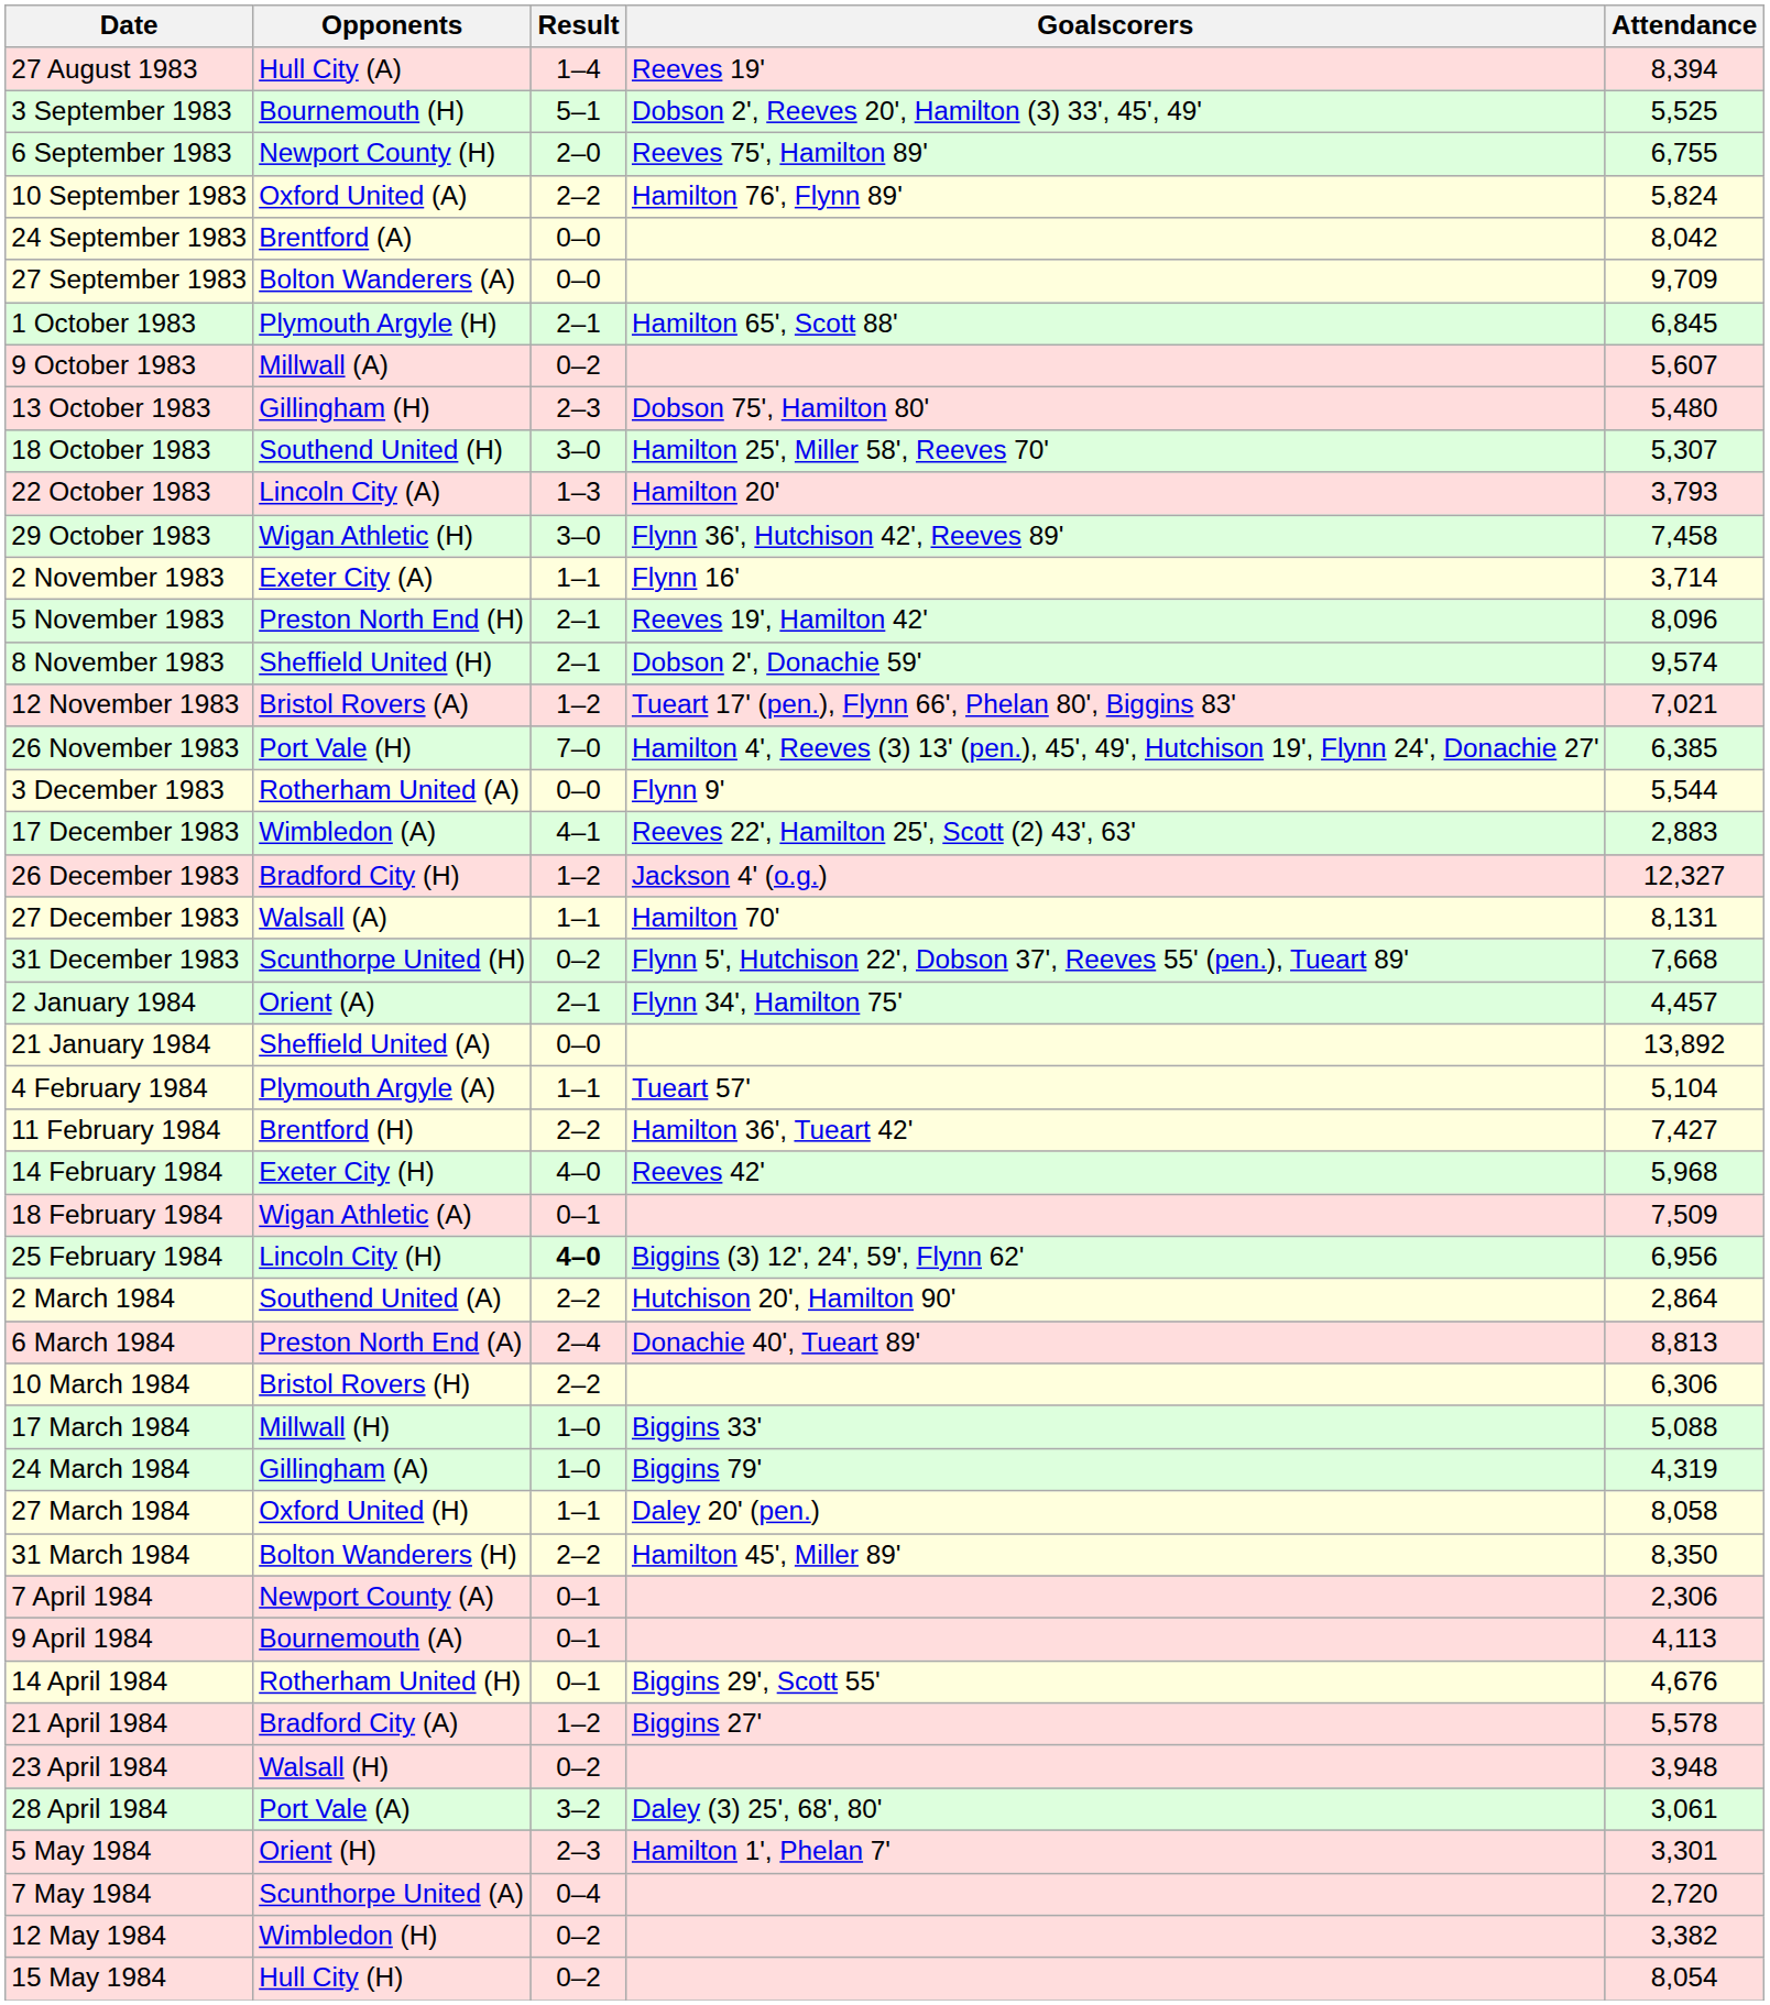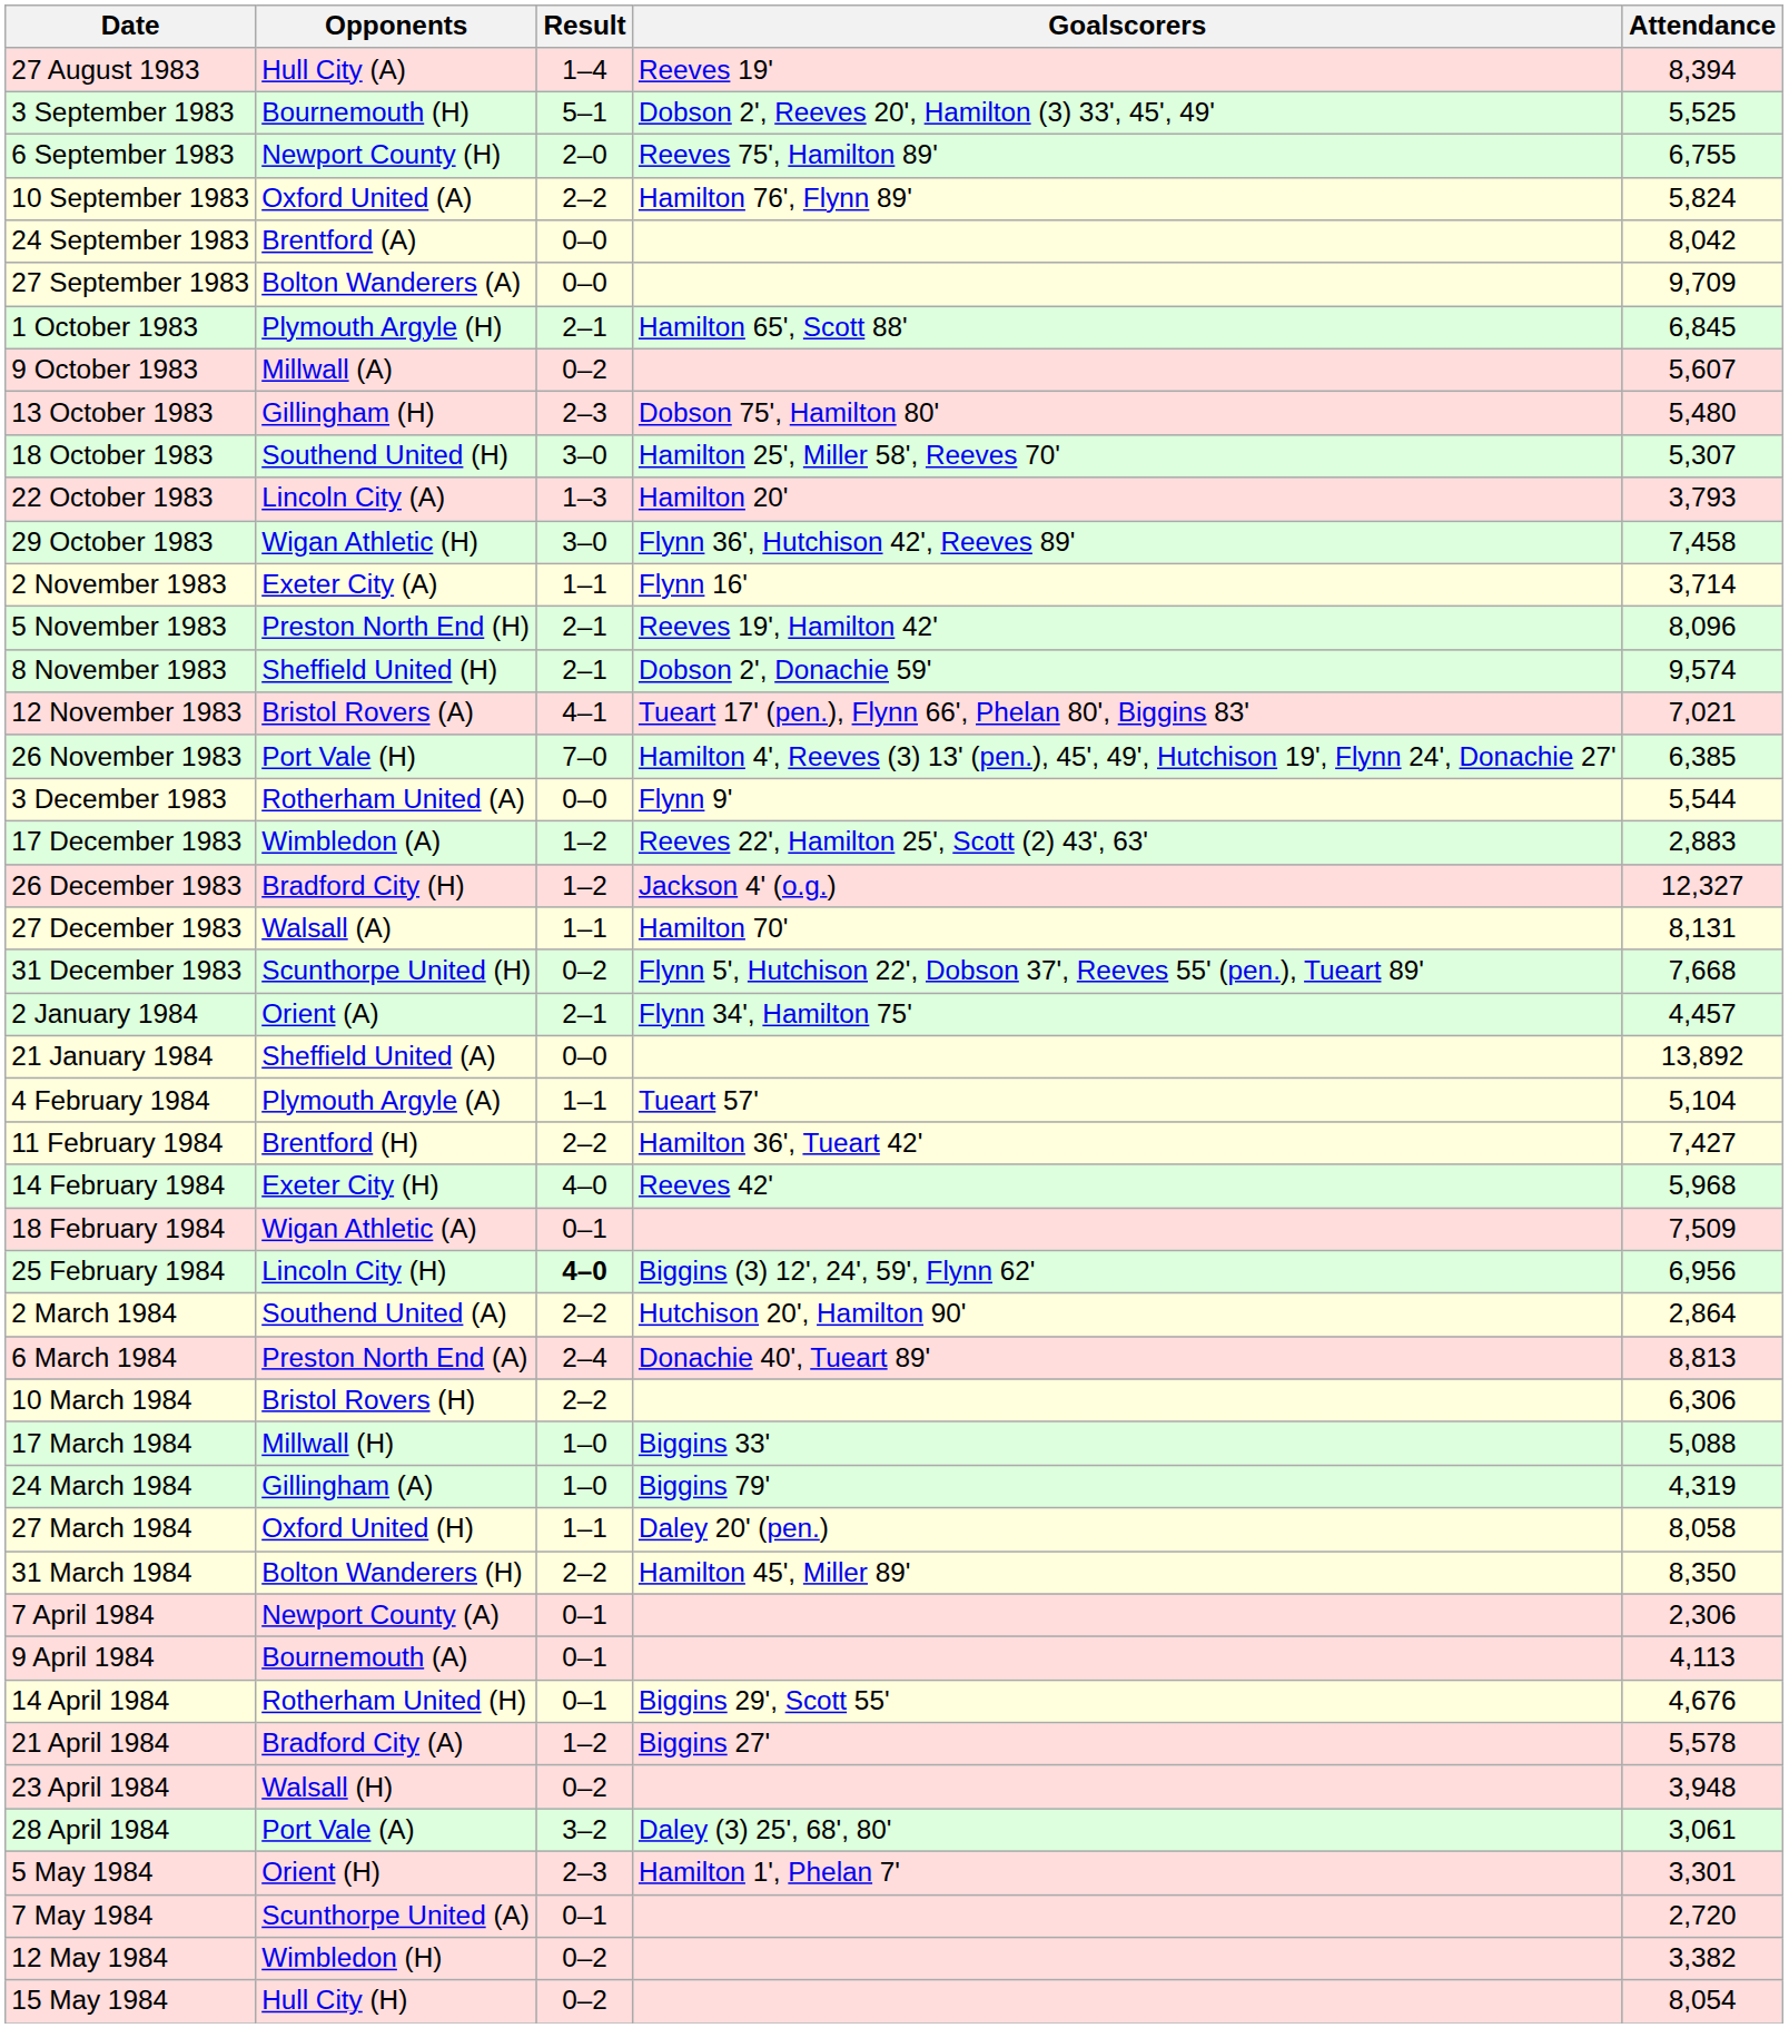 <table class="wikitable">
 <tr>
 <th>Date</th>
 <th>Opponents</th>
 <th>Result</th>
 <th>Goalscorers</th>
 <th>Attendance</th>
 </tr>
 <tr bgcolor="#ffdddd">
 <td>27 August 1983</td>
 <td><a href='#'>Hull City</a> (A)</td>
 <td align="center">1–4</td>
 <td><a href='#'>Reeves</a> 19'</td>
 <td align="center">8,394</td>
 </tr>
 <tr bgcolor="#ddffdd">
 <td>3 September 1983</td>
 <td><a href='#'>Bournemouth</a> (H)</td>
 <td align="center">5–1</td>
 <td><a href='#'>Dobson</a> 2', <a href='#'>Reeves</a> 20', <a href='#'>Hamilton</a> (3) 33', 45', 49'</td>
 <td align="center">5,525</td>
 </tr>
 <tr bgcolor="#ddffdd">
 <td>6 September 1983</td>
 <td><a href='#'>Newport County</a> (H)</td>
 <td align="center">2–0</td>
 <td><a href='#'>Reeves</a> 75', <a href='#'>Hamilton</a> 89'</td>
 <td align="center">6,755</td>
 </tr>
 <tr bgcolor="#ffffdd">
 <td>10 September 1983</td>
 <td><a href='#'>Oxford United</a> (A)</td>
 <td align="center">2–2</td>
 <td><a href='#'>Hamilton</a> 76', <a href='#'>Flynn</a> 89'</td>
 <td align="center">5,824</td>
 </tr>
 <tr bgcolor="#ffffdd">
 <td>24 September 1983</td>
 <td><a href='#'>Brentford</a> (A)</td>
 <td align="center">0–0</td>
 <td></td>
 <td align="center">8,042</td>
 </tr>
 <tr bgcolor="#ffffdd">
 <td>27 September 1983</td>
 <td><a href='#'>Bolton Wanderers</a> (A)</td>
 <td align="center">0–0</td>
 <td></td>
 <td align="center">9,709</td>
 </tr>
 <tr bgcolor="#ddffdd">
 <td>1 October 1983</td>
 <td><a href='#'>Plymouth Argyle</a> (H)</td>
 <td align="center">2–1</td>
 <td><a href='#'>Hamilton</a> 65', <a href='#'>Scott</a> 88'</td>
 <td align="center">6,845</td>
 </tr>
 <tr bgcolor="#ffdddd">
 <td>9 October 1983</td>
 <td><a href='#'>Millwall</a> (A)</td>
 <td align="center">0–2</td>
 <td></td>
 <td align="center">5,607</td>
 </tr>
 <tr bgcolor="#ffdddd">
 <td>13 October 1983</td>
 <td><a href='#'>Gillingham</a> (H)</td>
 <td align="center">2–3</td>
 <td><a href='#'>Dobson</a> 75', <a href='#'>Hamilton</a> 80'</td>
 <td align="center">5,480</td>
 </tr>
 <tr bgcolor="#ddffdd">
 <td>18 October 1983</td>
 <td><a href='#'>Southend United</a> (H)</td>
 <td align="center">3–0</td>
 <td><a href='#'>Hamilton</a> 25', <a href='#'>Miller</a> 58', <a href='#'>Reeves</a> 70'</td>
 <td align="center">5,307</td>
 </tr>
 <tr bgcolor="#ffdddd">
 <td>22 October 1983</td>
 <td><a href='#'>Lincoln City</a> (A)</td>
 <td align="center">1–3</td>
 <td><a href='#'>Hamilton</a> 20'</td>
 <td align="center">3,793</td>
 </tr>
 <tr bgcolor="#ddffdd">
 <td>29 October 1983</td>
 <td><a href='#'>Wigan Athletic</a> (H)</td>
 <td align="center">3–0</td>
 <td><a href='#'>Flynn</a> 36', <a href='#'>Hutchison</a> 42', <a href='#'>Reeves</a> 89'</td>
 <td align="center">7,458</td>
 </tr>
 <tr bgcolor="#ffffdd">
 <td>2 November 1983</td>
 <td><a href='#'>Exeter City</a> (A)</td>
 <td align="center">1–1</td>
 <td><a href='#'>Flynn</a> 16'</td>
 <td align="center">3,714</td>
 </tr>
 <tr bgcolor="#ddffdd">
 <td>5 November 1983</td>
 <td><a href='#'>Preston North End</a> (H)</td>
 <td align="center">2–1</td>
 <td><a href='#'>Reeves</a> 19', <a href='#'>Hamilton</a> 42'</td>
 <td align="center">8,096</td>
 </tr>
 <tr bgcolor="#ddffdd">
 <td>8 November 1983</td>
 <td><a href='#'>Sheffield United</a> (H)</td>
 <td align="center">2–1</td>
 <td><a href='#'>Dobson</a> 2', <a href='#'>Donachie</a> 59'</td>
 <td align="center">9,574</td>
 </tr>
 <tr bgcolor="#ffdddd">
 <td>12 November 1983</td>
 <td><a href='#'>Bristol Rovers</a> (A)</td>
-<td align="center">1–2</td>
+<td align="center">4–1</td>
 <td><a href='#'>Tueart</a> 17' (<a href='#'>pen.</a>), <a href='#'>Flynn</a> 66', <a href='#'>Phelan</a> 80', <a href='#'>Biggins</a> 83'</td>
 <td align="center">7,021</td>
 </tr>
 <tr bgcolor="#ddffdd">
 <td>26 November 1983</td>
 <td><a href='#'>Port Vale</a> (H)</td>
 <td align="center">7–0</td>
 <td><a href='#'>Hamilton</a> 4', <a href='#'>Reeves</a> (3) 13' (<a href='#'>pen.</a>), 45', 49', <a href='#'>Hutchison</a> 19', <a href='#'>Flynn</a> 24', <a href='#'>Donachie</a> 27'</td>
 <td align="center">6,385</td>
 </tr>
 <tr bgcolor="#ffffdd">
 <td>3 December 1983</td>
 <td><a href='#'>Rotherham United</a> (A)</td>
 <td align="center">0–0</td>
 <td><a href='#'>Flynn</a> 9'</td>
 <td align="center">5,544</td>
 </tr>
 <tr bgcolor="#ddffdd">
 <td>17 December 1983</td>
 <td><a href='#'>Wimbledon</a> (A)</td>
-<td align="center">4–1</td>
+<td align="center">1–2</td>
 <td><a href='#'>Reeves</a> 22', <a href='#'>Hamilton</a> 25', <a href='#'>Scott</a> (2) 43', 63'</td>
 <td align="center">2,883</td>
 </tr>
 <tr bgcolor="#ffdddd">
 <td>26 December 1983</td>
 <td><a href='#'>Bradford City</a> (H)</td>
 <td align="center">1–2</td>
 <td><a href='#'>Jackson</a> 4' (<a href='#'>o.g.</a>)</td>
 <td align="center">12,327</td>
 </tr>
 <tr bgcolor="#ffffdd">
 <td>27 December 1983</td>
 <td><a href='#'>Walsall</a> (A)</td>
 <td align="center">1–1</td>
 <td><a href='#'>Hamilton</a> 70'</td>
 <td align="center">8,131</td>
 </tr>
 <tr bgcolor="#ddffdd">
 <td>31 December 1983</td>
 <td><a href='#'>Scunthorpe United</a> (H)</td>
 <td align="center">0–2</td>
 <td><a href='#'>Flynn</a> 5', <a href='#'>Hutchison</a> 22', <a href='#'>Dobson</a> 37', <a href='#'>Reeves</a> 55' (<a href='#'>pen.</a>), <a href='#'>Tueart</a> 89'</td>
 <td align="center">7,668</td>
 </tr>
 <tr bgcolor="#ddffdd">
 <td>2 January 1984</td>
 <td><a href='#'>Orient</a> (A)</td>
 <td align="center">2–1</td>
 <td><a href='#'>Flynn</a> 34', <a href='#'>Hamilton</a> 75'</td>
 <td align="center">4,457</td>
 </tr>
 <tr bgcolor="#ffffdd">
 <td>21 January 1984</td>
 <td><a href='#'>Sheffield United</a> (A)</td>
 <td align="center">0–0</td>
 <td></td>
 <td align="center">13,892</td>
 </tr>
 <tr bgcolor="#ffffdd">
 <td>4 February 1984</td>
 <td><a href='#'>Plymouth Argyle</a> (A)</td>
 <td align="center">1–1</td>
 <td><a href='#'>Tueart</a> 57'</td>
 <td align="center">5,104</td>
 </tr>
 <tr bgcolor="#ffffdd">
 <td>11 February 1984</td>
 <td><a href='#'>Brentford</a> (H)</td>
 <td align="center">2–2</td>
 <td><a href='#'>Hamilton</a> 36', <a href='#'>Tueart</a> 42'</td>
 <td align="center">7,427</td>
 </tr>
 <tr bgcolor="#ddffdd">
 <td>14 February 1984</td>
 <td><a href='#'>Exeter City</a> (H)</td>
 <td align="center">4–0</td>
 <td><a href='#'>Reeves</a> 42'</td>
 <td align="center">5,968</td>
 </tr>
 <tr bgcolor="#ffdddd">
 <td>18 February 1984</td>
 <td><a href='#'>Wigan Athletic</a> (A)</td>
 <td align="center">0–1</td>
 <td></td>
 <td align="center">7,509</td>
 </tr>
 <tr bgcolor="#ddffdd">
 <td>25 February 1984</td>
 <td><a href='#'>Lincoln City</a> (H)</td>
 <td align="center"><strong>4–0</strong></td>
 <td><a href='#'>Biggins</a> (3) 12', 24', 59', <a href='#'>Flynn</a> 62'</td>
 <td align="center">6,956</td>
 </tr>
 <tr bgcolor="#ffffdd">
 <td>2 March 1984</td>
 <td><a href='#'>Southend United</a> (A)</td>
 <td align="center">2–2</td>
 <td><a href='#'>Hutchison</a> 20', <a href='#'>Hamilton</a> 90'</td>
 <td align="center">2,864</td>
 </tr>
 <tr bgcolor="#ffdddd">
 <td>6 March 1984</td>
 <td><a href='#'>Preston North End</a> (A)</td>
 <td align="center">2–4</td>
 <td><a href='#'>Donachie</a> 40', <a href='#'>Tueart</a> 89'</td>
 <td align="center">8,813</td>
 </tr>
 <tr bgcolor="#ffffdd">
 <td>10 March 1984</td>
 <td><a href='#'>Bristol Rovers</a> (H)</td>
 <td align="center">2–2</td>
 <td></td>
 <td align="center">6,306</td>
 </tr>
 <tr bgcolor="#ddffdd">
 <td>17 March 1984</td>
 <td><a href='#'>Millwall</a> (H)</td>
 <td align="center">1–0</td>
 <td><a href='#'>Biggins</a> 33'</td>
 <td align="center">5,088</td>
 </tr>
 <tr bgcolor="#ddffdd">
 <td>24 March 1984</td>
 <td><a href='#'>Gillingham</a> (A)</td>
 <td align="center">1–0</td>
 <td><a href='#'>Biggins</a> 79'</td>
 <td align="center">4,319</td>
 </tr>
 <tr bgcolor="#ffffdd">
 <td>27 March 1984</td>
 <td><a href='#'>Oxford United</a> (H)</td>
 <td align="center">1–1</td>
 <td><a href='#'>Daley</a> 20' (<a href='#'>pen.</a>)</td>
 <td align="center">8,058</td>
 </tr>
 <tr bgcolor="#ffffdd">
 <td>31 March 1984</td>
 <td><a href='#'>Bolton Wanderers</a> (H)</td>
 <td align="center">2–2</td>
 <td><a href='#'>Hamilton</a> 45', <a href='#'>Miller</a> 89'</td>
 <td align="center">8,350</td>
 </tr>
 <tr bgcolor="#ffdddd">
 <td>7 April 1984</td>
 <td><a href='#'>Newport County</a> (A)</td>
 <td align="center">0–1</td>
 <td></td>
 <td align="center">2,306</td>
 </tr>
 <tr bgcolor="#ffdddd">
 <td>9 April 1984</td>
 <td><a href='#'>Bournemouth</a> (A)</td>
 <td align="center">0–1</td>
 <td></td>
 <td align="center">4,113</td>
 </tr>
 <tr bgcolor="#ffffdd">
 <td>14 April 1984</td>
 <td><a href='#'>Rotherham United</a> (H)</td>
 <td align="center">0–1</td>
 <td><a href='#'>Biggins</a> 29', <a href='#'>Scott</a> 55'</td>
 <td align="center">4,676</td>
 </tr>
 <tr bgcolor="#ffdddd">
 <td>21 April 1984</td>
 <td><a href='#'>Bradford City</a> (A)</td>
 <td align="center">1–2</td>
 <td><a href='#'>Biggins</a> 27'</td>
 <td align="center">5,578</td>
 </tr>
 <tr bgcolor="#ffdddd">
 <td>23 April 1984</td>
 <td><a href='#'>Walsall</a> (H)</td>
 <td align="center">0–2</td>
 <td></td>
 <td align="center">3,948</td>
 </tr>
 <tr bgcolor="#ddffdd">
 <td>28 April 1984</td>
 <td><a href='#'>Port Vale</a> (A)</td>
 <td align="center">3–2</td>
 <td><a href='#'>Daley</a> (3) 25', 68', 80'</td>
 <td align="center">3,061</td>
 </tr>
 <tr bgcolor="#ffdddd">
 <td>5 May 1984</td>
 <td><a href='#'>Orient</a> (H)</td>
 <td align="center">2–3</td>
 <td><a href='#'>Hamilton</a> 1', <a href='#'>Phelan</a> 7'</td>
 <td align="center">3,301</td>
 </tr>
 <tr bgcolor="#ffdddd">
 <td>7 May 1984</td>
 <td><a href='#'>Scunthorpe United</a> (A)</td>
-<td align="center">0–4</td>
+<td align="center">0–1</td>
 <td></td>
 <td align="center">2,720</td>
 </tr>
 <tr bgcolor="#ffdddd">
 <td>12 May 1984</td>
 <td><a href='#'>Wimbledon</a> (H)</td>
 <td align="center">0–2</td>
 <td></td>
 <td align="center">3,382</td>
 </tr>
 <tr bgcolor="#ffdddd">
 <td>15 May 1984</td>
 <td><a href='#'>Hull City</a> (H)</td>
 <td align="center">0–2</td>
 <td></td>
 <td align="center">8,054</td>
 </tr>
 </table>
